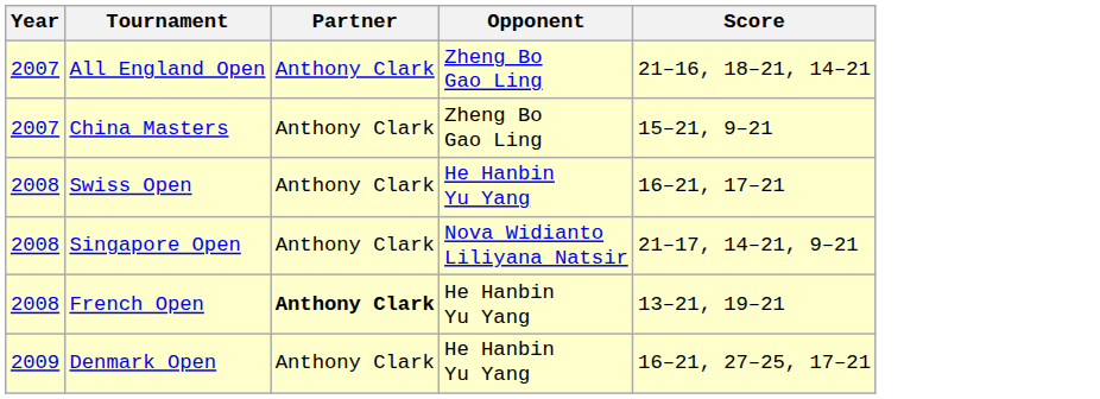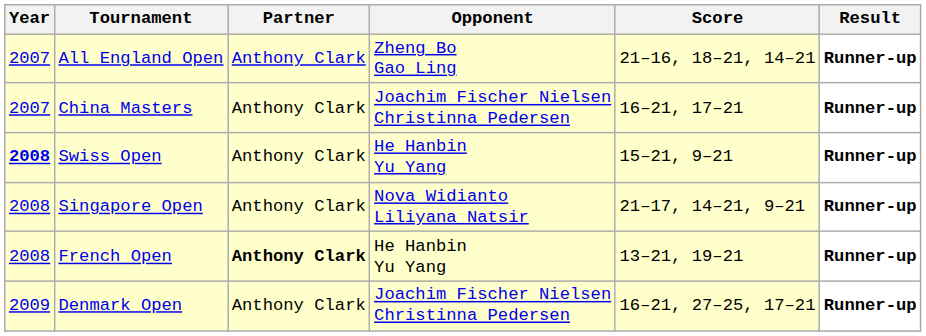 <table class="sortable wikitable" style="font-size: 90%;">
 <tr>
 <th>Year</th>
 <th>Tournament</th>
 <th>Partner</th>
 <th>Opponent</th>
 <th>Score</th>
+<th>Result</th>
 </tr>
 <tr style="background:#FFFFCC">
 <td align="center"><a href='#'>2007</a></td>
 <td align="left"><a href='#'>All England Open</a></td>
 <td align="left"> <a href='#'>Anthony Clark</a></td>
 <td align="left"> <a href='#'>Zheng Bo</a> <br>  <a href='#'>Gao Ling</a></td>
 <td align="left">21–16, 18–21, 14–21</td>
+<td style="text-align:left; background:white"> <strong>Runner-up</strong></td>
 </tr>
 <tr style="background:#FFFFCC">
 <td align="center"><a href='#'>2007</a></td>
 <td align="left"><a href='#'>China Masters</a></td>
 <td align="left"> Anthony Clark</td>
-<td align="left"> Zheng Bo <br>  Gao Ling</td>
-<td align="left">15–21, 9–21</td>
+<td align="left"> <a href='#'>Joachim Fischer Nielsen</a> <br>  <a href='#'>Christinna Pedersen</a></td>
+<td align="left">16–21, 17–21</td>
+<td style="text-align:left; background:white"> <strong>Runner-up</strong></td>
 </tr>
 <tr style="background:#FFFFCC">
-<td align="center"><a href='#'>2008</a></td>
+<td align="center"><strong><a href='#'>2008</a></strong></td>
 <td align="left"><a href='#'>Swiss Open</a></td>
 <td align="left"> Anthony Clark</td>
 <td align="left"> <a href='#'>He Hanbin</a> <br>  <a href='#'>Yu Yang</a></td>
-<td align="left">16–21, 17–21</td>
+<td align="left">15–21, 9–21</td>
+<td style="text-align:left; background:white"> <strong>Runner-up</strong></td>
 </tr>
 <tr style="background:#FFFFCC">
 <td align="center"><a href='#'>2008</a></td>
 <td align="left"><a href='#'>Singapore Open</a></td>
 <td align="left"> Anthony Clark</td>
 <td align="left"> <a href='#'>Nova Widianto</a> <br>  <a href='#'>Liliyana Natsir</a></td>
 <td align="left">21–17, 14–21, 9–21</td>
+<td style="text-align:left; background:white"> <strong>Runner-up</strong></td>
 </tr>
 <tr style="background:#FFFFCC">
 <td align="center"><a href='#'>2008</a></td>
 <td align="left"><a href='#'>French Open</a></td>
 <td align="left"><strong> Anthony Clark</strong></td>
 <td align="left"> He Hanbin <br>  Yu Yang</td>
 <td align="left">13–21, 19–21</td>
+<td style="text-align:left; background:white"> <strong>Runner-up</strong></td>
 </tr>
 <tr style="background:#FFFFCC">
 <td align="center"><a href='#'>2009</a></td>
 <td align="left"><a href='#'>Denmark Open</a></td>
 <td align="left"> Anthony Clark</td>
-<td align="left"> He Hanbin <br>  Yu Yang</td>
+<td align="left"> <a href='#'>Joachim Fischer Nielsen</a> <br>  <a href='#'>Christinna Pedersen</a></td>
 <td align="left">16–21, 27–25, 17–21</td>
+<td style="text-align:left; background:white"> <strong>Runner-up</strong></td>
 </tr>
 </table>
